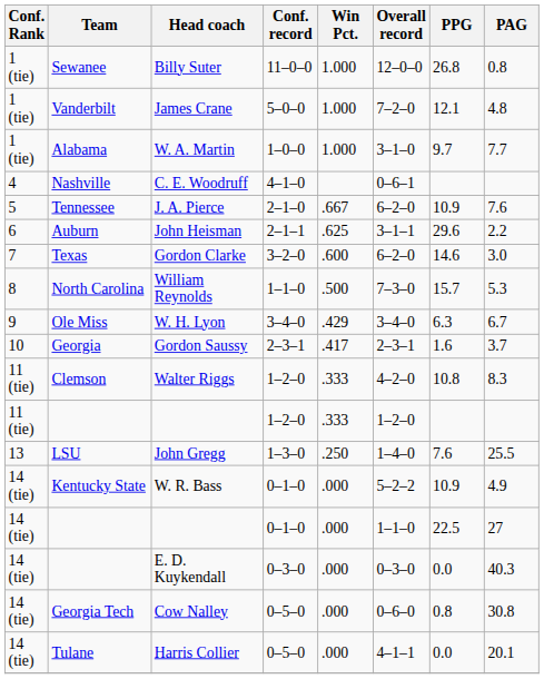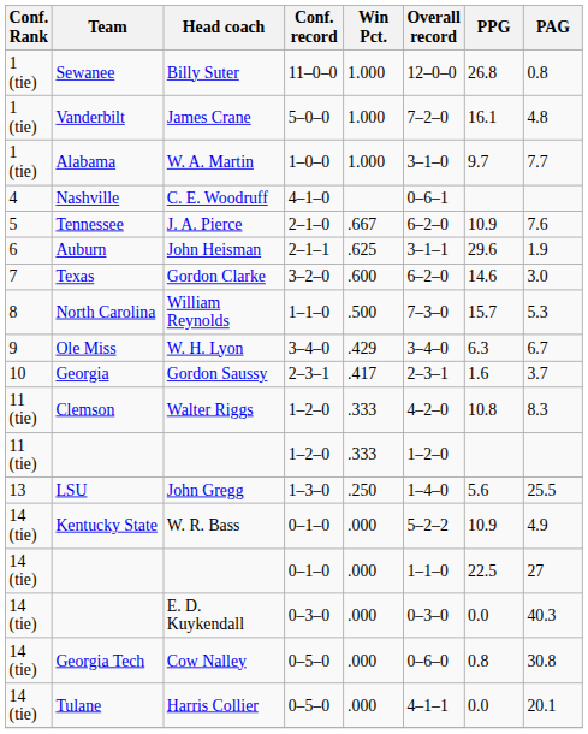 <table class="sortable wikitable">
 <tr>
 <th width="25">Conf. Rank</th>
 <th width="100">Team</th>
 <th width="110">Head coach</th>
 <th width="50">Conf. record</th>
 <th width="50">Win Pct.</th>
 <th width="50">Overall record</th>
 <th width="50">PPG</th>
 <th width="50">PAG</th>
 </tr>
 <tr align="left" bgcolor="">
 <td>1 (tie)</td>
 <td><a href='#'>Sewanee</a></td>
 <td><a href='#'>Billy Suter</a></td>
 <td>11–0–0</td>
 <td>1.000</td>
 <td>12–0–0</td>
 <td>26.8</td>
 <td>0.8</td>
 </tr>
 <tr align="left" bgcolor="">
 <td>1 (tie)</td>
 <td><a href='#'>Vanderbilt</a></td>
 <td><a href='#'>James Crane</a></td>
 <td>5–0–0</td>
 <td>1.000</td>
 <td>7–2–0</td>
-<td>12.1</td>
+<td>16.1</td>
 <td>4.8</td>
 </tr>
 <tr align="left" bgcolor="">
 <td>1 (tie)</td>
 <td><a href='#'>Alabama</a></td>
 <td><a href='#'>W. A. Martin</a></td>
 <td>1–0–0</td>
 <td>1.000</td>
 <td>3–1–0</td>
 <td>9.7</td>
 <td>7.7</td>
 </tr>
 <tr align="left" bgcolor="">
 <td>4</td>
 <td><a href='#'>Nashville</a></td>
 <td><a href='#'>C. E. Woodruff</a></td>
 <td>4–1–0</td>
 <td></td>
 <td>0–6–1</td>
 <td></td>
 <td></td>
 </tr>
 <tr align="left" bgcolor="">
 <td>5</td>
 <td><a href='#'>Tennessee</a></td>
 <td><a href='#'>J. A. Pierce</a></td>
 <td>2–1–0</td>
 <td>.667</td>
 <td>6–2–0</td>
 <td>10.9</td>
 <td>7.6</td>
 </tr>
 <tr align="left" bgcolor="">
 <td>6</td>
 <td><a href='#'>Auburn</a></td>
 <td><a href='#'>John Heisman</a></td>
 <td>2–1–1</td>
 <td>.625</td>
 <td>3–1–1</td>
 <td>29.6</td>
-<td>2.2</td>
+<td>1.9</td>
 </tr>
 <tr align="left" bgcolor="">
 <td>7</td>
 <td><a href='#'>Texas</a></td>
 <td><a href='#'>Gordon Clarke</a></td>
 <td>3–2–0</td>
 <td>.600</td>
 <td>6–2–0</td>
 <td>14.6</td>
 <td>3.0</td>
 </tr>
 <tr align="left" bgcolor="">
 <td>8</td>
 <td><a href='#'>North Carolina</a></td>
 <td><a href='#'>William Reynolds</a></td>
 <td>1–1–0</td>
 <td>.500</td>
 <td>7–3–0</td>
 <td>15.7</td>
 <td>5.3</td>
 </tr>
 <tr align="left" bgcolor="">
 <td>9</td>
 <td><a href='#'>Ole Miss</a></td>
 <td><a href='#'>W. H. Lyon</a></td>
 <td>3–4–0</td>
 <td>.429</td>
 <td>3–4–0</td>
 <td>6.3</td>
 <td>6.7</td>
 </tr>
 <tr align="left" bgcolor="">
 <td>10</td>
 <td><a href='#'>Georgia</a></td>
 <td><a href='#'>Gordon Saussy</a></td>
 <td>2–3–1</td>
 <td>.417</td>
 <td>2–3–1</td>
 <td>1.6</td>
 <td>3.7</td>
 </tr>
 <tr align="left" bgcolor="">
 <td>11 (tie)</td>
 <td><a href='#'>Clemson</a></td>
 <td><a href='#'>Walter Riggs</a></td>
 <td>1–2–0</td>
 <td>.333</td>
 <td>4–2–0</td>
 <td>10.8</td>
 <td>8.3</td>
 </tr>
 <tr align="left" bgcolor="">
 <td>11 (tie)</td>
 <td></td>
 <td></td>
 <td>1–2–0</td>
 <td>.333</td>
 <td>1–2–0</td>
 <td></td>
 <td></td>
 </tr>
 <tr align="left" bgcolor="">
 <td>13</td>
 <td><a href='#'>LSU</a></td>
 <td><a href='#'>John Gregg</a></td>
 <td>1–3–0</td>
 <td>.250</td>
 <td>1–4–0</td>
-<td>7.6</td>
+<td>5.6</td>
 <td>25.5</td>
 </tr>
 <tr align="left" bgcolor="">
 <td>14 (tie)</td>
 <td><a href='#'>Kentucky State</a></td>
 <td>W. R. Bass</td>
 <td>0–1–0</td>
 <td>.000</td>
 <td>5–2–2</td>
 <td>10.9</td>
 <td>4.9</td>
 </tr>
 <tr align="left" bgcolor="">
 <td>14 (tie)</td>
 <td></td>
 <td></td>
 <td>0–1–0</td>
 <td>.000</td>
 <td>1–1–0</td>
 <td>22.5</td>
 <td>27</td>
 </tr>
 <tr align="left" bgcolor="">
 <td>14 (tie)</td>
 <td></td>
 <td>E. D. Kuykendall</td>
 <td>0–3–0</td>
 <td>.000</td>
 <td>0–3–0</td>
 <td>0.0</td>
 <td>40.3</td>
 </tr>
 <tr align="left" bgcolor=""|- align="left" bgcolor="">
 <td>14 (tie)</td>
 <td><a href='#'>Georgia Tech</a></td>
 <td><a href='#'>Cow Nalley</a></td>
 <td>0–5–0</td>
 <td>.000</td>
 <td>0–6–0</td>
 <td>0.8</td>
 <td>30.8</td>
 </tr>
 <tr align="left" bgcolor="">
 <td>14 (tie)</td>
 <td><a href='#'>Tulane</a></td>
 <td><a href='#'>Harris Collier</a></td>
 <td>0–5–0</td>
 <td>.000</td>
 <td>4–1–1</td>
 <td>0.0</td>
 <td>20.1</td>
 </tr>
 <tr align="left" bgcolor="">
 </tr>
 </table>
